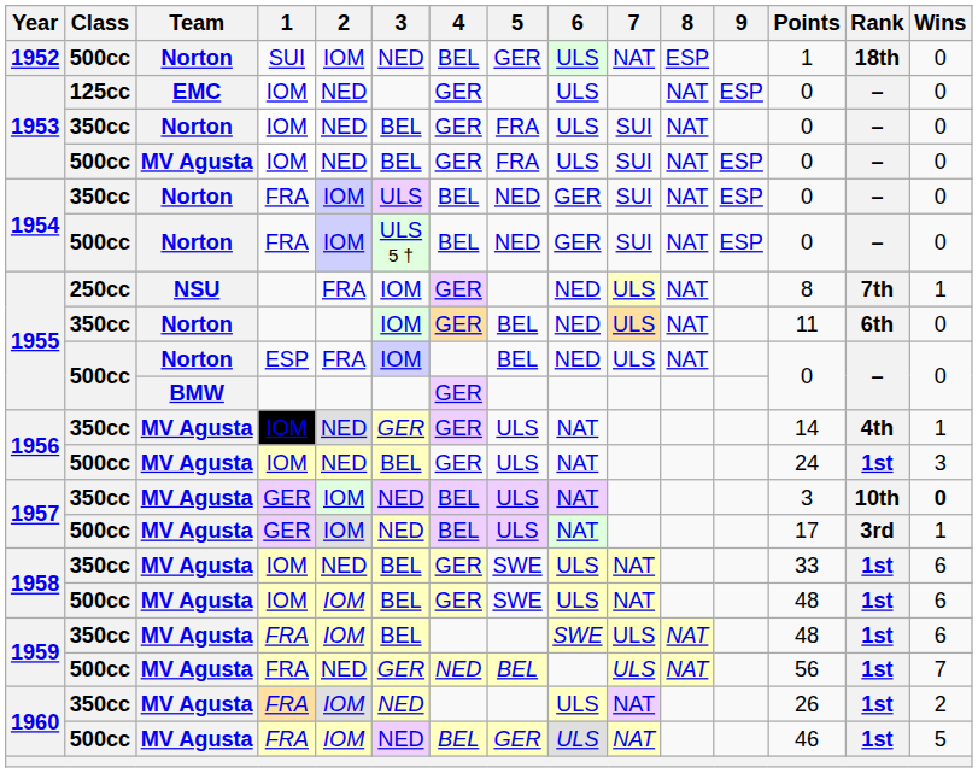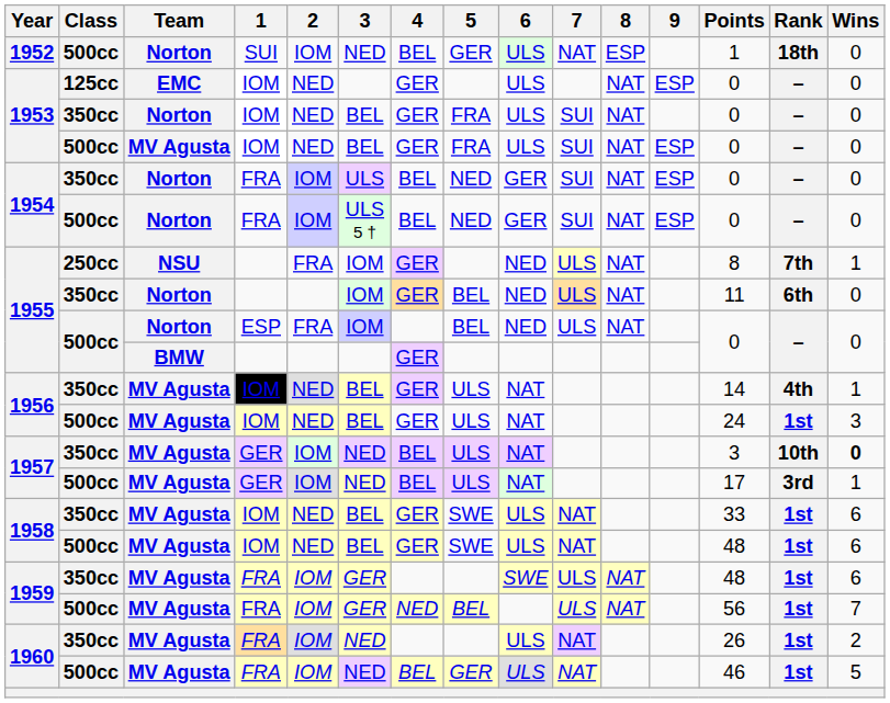 <table class="wikitable" style="text-align:center; font-size:90%">
 <tr>
 <th>Year</th>
 <th>Class</th>
 <th>Team</th>
 <th>1</th>
 <th>2</th>
 <th>3</th>
 <th>4</th>
 <th>5</th>
 <th>6</th>
 <th>7</th>
 <th>8</th>
 <th>9</th>
 <th>Points</th>
 <th>Rank</th>
 <th>Wins</th>
 </tr>
 <tr>
 <th><a href='#'>1952</a></th>
 <th>500cc</th>
 <th><a href='#'>Norton</a></th>
 <td><a href='#'>SUI</a></td>
 <td><a href='#'>IOM</a></td>
 <td><a href='#'>NED</a></td>
 <td><a href='#'>BEL</a></td>
 <td><a href='#'>GER</a></td>
 <td style="background:#DFFFDF;"><a href='#'>ULS</a><br></td>
 <td><a href='#'>NAT</a></td>
 <td><a href='#'>ESP</a></td>
 <td></td>
 <td>1</td>
 <th>18th</th>
 <td>0</td>
 </tr>
 <tr>
 <th rowspan=3><a href='#'>1953</a></th>
 <th>125cc</th>
 <th><a href='#'>EMC</a></th>
 <td style="background:#ffffff;"><a href='#'>IOM</a><br></td>
 <td><a href='#'>NED</a></td>
 <td></td>
 <td><a href='#'>GER</a></td>
 <td></td>
 <td><a href='#'>ULS</a></td>
 <td></td>
 <td><a href='#'>NAT</a></td>
 <td><a href='#'>ESP</a></td>
 <td>0</td>
 <th>–</th>
 <td>0</td>
 </tr>
 <tr>
 <th>350cc</th>
 <th><a href='#'>Norton</a></th>
 <td style="background:#ffffff;"><a href='#'>IOM</a><br></td>
 <td><a href='#'>NED</a></td>
 <td><a href='#'>BEL</a></td>
 <td><a href='#'>GER</a></td>
 <td><a href='#'>FRA</a></td>
 <td><a href='#'>ULS</a></td>
 <td><a href='#'>SUI</a></td>
 <td><a href='#'>NAT</a></td>
 <td></td>
 <td>0</td>
 <th>–</th>
 <td>0</td>
 </tr>
 <tr>
 <th>500cc</th>
 <th><a href='#'>MV Agusta</a></th>
 <td style="background:#ffffff;"><a href='#'>IOM</a><br></td>
 <td><a href='#'>NED</a></td>
 <td><a href='#'>BEL</a></td>
 <td><a href='#'>GER</a></td>
 <td><a href='#'>FRA</a></td>
 <td><a href='#'>ULS</a></td>
 <td><a href='#'>SUI</a></td>
 <td><a href='#'>NAT</a></td>
 <td><a href='#'>ESP</a></td>
 <td>0</td>
 <th>–</th>
 <td>0</td>
 </tr>
 <tr>
 <th rowspan=2><a href='#'>1954</a></th>
 <th>350cc</th>
 <th><a href='#'>Norton</a></th>
 <td><a href='#'>FRA</a></td>
 <td style="background:#CFCFFF;"><a href='#'>IOM</a><br></td>
 <td style="background:#efcfff;"><a href='#'>ULS</a><br></td>
 <td><a href='#'>BEL</a></td>
 <td><a href='#'>NED</a></td>
 <td><a href='#'>GER</a></td>
 <td><a href='#'>SUI</a></td>
 <td><a href='#'>NAT</a></td>
 <td><a href='#'>ESP</a></td>
 <td>0</td>
 <th>–</th>
 <td>0</td>
 </tr>
 <tr>
 <th>500cc</th>
 <th><a href='#'>Norton</a></th>
 <td><a href='#'>FRA</a></td>
 <td style="background:#CFCFFF;"><a href='#'>IOM</a><br></td>
 <td style="background:#dfffdf;"><a href='#'>ULS</a> <br><small>5 †</small></td>
 <td><a href='#'>BEL</a></td>
 <td><a href='#'>NED</a></td>
 <td><a href='#'>GER</a></td>
 <td><a href='#'>SUI</a></td>
 <td><a href='#'>NAT</a></td>
 <td><a href='#'>ESP</a></td>
 <td>0</td>
 <th>–</th>
 <td>0</td>
 </tr>
 <tr>
 <th rowspan=4><a href='#'>1955</a></th>
 <th>250cc</th>
 <th><a href='#'>NSU</a></th>
 <td></td>
 <td><a href='#'>FRA</a></td>
 <td><a href='#'>IOM</a></td>
 <td style="background:#efcfff;"><a href='#'>GER</a><br></td>
 <td></td>
 <td><a href='#'>NED</a></td>
 <td style="background:#FFFFBF;"><a href='#'>ULS</a><br></td>
 <td><a href='#'>NAT</a></td>
 <td></td>
 <td>8</td>
 <th>7th</th>
 <td>1</td>
 </tr>
 <tr>
 <th>350cc</th>
 <th><a href='#'>Norton</a></th>
 <td></td>
 <td></td>
 <td style="background:#DFFFDF;"><a href='#'>IOM</a><br></td>
 <td style="background:#FFDF9F;"><a href='#'>GER</a><br></td>
 <td><a href='#'>BEL</a></td>
 <td><a href='#'>NED</a></td>
 <td style="background:#FFDF9F;"><a href='#'>ULS</a><br></td>
 <td><a href='#'>NAT</a></td>
 <td></td>
 <td>11</td>
 <th>6th</th>
 <td>0</td>
 </tr>
 <tr>
 <th rowspan=2>500cc</th>
 <th><a href='#'>Norton</a></th>
 <td><a href='#'>ESP</a></td>
 <td><a href='#'>FRA</a></td>
 <td style="background:#CFCFFF;"><a href='#'>IOM</a><br></td>
 <td></td>
 <td><a href='#'>BEL</a></td>
 <td><a href='#'>NED</a></td>
 <td><a href='#'>ULS</a></td>
 <td><a href='#'>NAT</a></td>
 <td></td>
 <td rowspan=2>0</td>
 <th rowspan=2>–</th>
 <td rowspan=2>0</td>
 </tr>
 <tr>
 <th><a href='#'>BMW</a></th>
 <td></td>
 <td></td>
 <td></td>
 <td style="background:#efcfff;"><a href='#'>GER</a><br></td>
 <td></td>
 <td></td>
 <td></td>
 <td></td>
 <td></td>
 </tr>
 <tr>
 <th rowspan=2><a href='#'>1956</a></th>
 <th>350cc</th>
 <th><a href='#'>MV Agusta</a></th>
 <td style="background:#000000; color:white"><a href='#'><span>IOM</span></a><br></td>
 <td style="background:#DFDFDF;"><a href='#'>NED</a><br></td>
-<td style="background:#FFFFBF;"><em><a href='#'>GER</a></em><br></td>
+<td style="background:#FFFFBF;"><a href='#'>BEL</a><br></td>
 <td style="background:#efcfff;"><a href='#'>GER</a><br></td>
 <td><a href='#'>ULS</a></td>
 <td><a href='#'>NAT</a></td>
 <td></td>
 <td></td>
 <td></td>
 <td>14</td>
 <th>4th</th>
 <td>1</td>
 </tr>
 <tr>
 <th>500cc</th>
 <th><a href='#'>MV Agusta</a></th>
 <td style="background:#FFFFBF;"><a href='#'>IOM</a><br></td>
 <td style="background:#FFFFBF;"><a href='#'>NED</a><br></td>
 <td style="background:#FFFFBF;"><a href='#'>BEL</a><br></td>
 <td><a href='#'>GER</a></td>
 <td><a href='#'>ULS</a></td>
 <td><a href='#'>NAT</a></td>
 <td></td>
 <td></td>
 <td></td>
 <td>24</td>
 <th><a href='#'>1st</a></th>
 <td>3</td>
 </tr>
 <tr>
 <th rowspan=2><a href='#'>1957</a></th>
 <th>350cc</th>
 <th><a href='#'>MV Agusta</a></th>
 <td style="background:#efcfff;"><a href='#'>GER</a><br></td>
 <td style="background:#DFFFDF;"><a href='#'>IOM</a><br></td>
 <td style="background:#efcfff;"><a href='#'>NED</a><br></td>
 <td style="background:#efcfff;"><a href='#'>BEL</a><br></td>
 <td style="background:#efcfff;"><a href='#'>ULS</a><br></td>
 <td style="background:#efcfff;"><a href='#'>NAT</a><br></td>
 <td></td>
 <td></td>
 <td></td>
 <td>3</td>
 <th>10th</th>
 <td><strong>0</strong></td>
 </tr>
 <tr>
 <th>500cc</th>
 <th><a href='#'>MV Agusta</a></th>
 <td style="background:#efcfff;"><a href='#'>GER</a><br></td>
 <td style="background:#DFDFDF;"><a href='#'>IOM</a><br></td>
 <td style="background:#FFFFBF;"><a href='#'>NED</a><br></td>
 <td style="background:#efcfff;"><a href='#'>BEL</a><br></td>
 <td style="background:#efcfff;"><a href='#'>ULS</a><br></td>
 <td style="background:#DFFFDF;"><a href='#'>NAT</a><br></td>
 <td></td>
 <td></td>
 <td></td>
 <td>17</td>
 <th>3rd</th>
 <td>1</td>
 </tr>
 <tr>
 <th rowspan=2><a href='#'>1958</a></th>
 <th>350cc</th>
 <th><a href='#'>MV Agusta</a></th>
 <td style="background:#FFFFBF;"><a href='#'>IOM</a><br></td>
 <td style="background:#FFFFBF;"><a href='#'>NED</a><br></td>
 <td style="background:#FFFFBF;"><a href='#'>BEL</a><br></td>
 <td style="background:#FFFFBF;"><a href='#'>GER</a><br></td>
 <td><a href='#'>SWE</a></td>
 <td style="background:#FFFFBF;"><a href='#'>ULS</a><br></td>
 <td style="background:#FFFFBF;"><a href='#'>NAT</a><br></td>
 <td></td>
 <td></td>
 <td>33</td>
 <th><a href='#'>1st</a></th>
 <td>6</td>
 </tr>
 <tr>
 <th>500cc</th>
 <th><a href='#'>MV Agusta</a></th>
 <td style="background:#FFFFBF;"><a href='#'>IOM</a><br></td>
-<td style="background:#FFFFBF;"><em><a href='#'>IOM</a></em><br></td>
+<td style="background:#FFFFBF;"><a href='#'>NED</a><br></td>
 <td style="background:#FFFFBF;"><a href='#'>BEL</a><br></td>
 <td style="background:#FFFFBF;"><a href='#'>GER</a><br></td>
 <td><a href='#'>SWE</a></td>
 <td style="background:#FFFFBF;"><a href='#'>ULS</a><br></td>
 <td style="background:#FFFFBF;"><a href='#'>NAT</a><br></td>
 <td></td>
 <td></td>
 <td>48</td>
 <th><a href='#'>1st</a></th>
 <td>6</td>
 </tr>
 <tr>
 <th rowspan=2><a href='#'>1959</a></th>
 <th>350cc</th>
 <th><a href='#'>MV Agusta</a></th>
 <td style="background:#FFFFBF;"><em><a href='#'>FRA</a></em><br></td>
 <td style="background:#FFFFBF;"><em><a href='#'>IOM</a></em><br></td>
-<td style="background:#FFFFBF;"><a href='#'>BEL</a><br></td>
+<td style="background:#FFFFBF;"><em><a href='#'>GER</a></em><br></td>
 <td></td>
 <td></td>
 <td style="background:#FFFFBF;"><em><a href='#'>SWE</a></em><br></td>
 <td style="background:#FFFFBF;"><a href='#'>ULS</a><br></td>
 <td style="background:#FFFFBF;"><em><a href='#'>NAT</a></em><br></td>
 <td></td>
 <td>48</td>
 <th><a href='#'>1st</a></th>
 <td>6</td>
 </tr>
 <tr>
 <th>500cc</th>
 <th><a href='#'>MV Agusta</a></th>
 <td style="background:#FFFFBF;"><a href='#'>FRA</a><br></td>
-<td style="background:#FFFFBF;"><a href='#'>NED</a><br></td>
+<td style="background:#FFFFBF;"><em><a href='#'>IOM</a></em><br></td>
 <td style="background:#FFFFBF;"><em><a href='#'>GER</a></em><br></td>
 <td style="background:#FFFFBF;"><em><a href='#'>NED</a></em><br></td>
 <td style="background:#FFFFBF;"><em><a href='#'>BEL</a></em><br></td>
 <td></td>
 <td style="background:#FFFFBF;"><em><a href='#'>ULS</a></em><br></td>
 <td style="background:#FFFFBF;"><em><a href='#'>NAT</a></em><br></td>
 <td></td>
 <td>56</td>
 <th><a href='#'>1st</a></th>
 <td>7</td>
 </tr>
 <tr>
 <th rowspan=2><a href='#'>1960</a></th>
 <th>350cc</th>
 <th><a href='#'>MV Agusta</a></th>
 <td style="background:#FFDF9F;"><em><a href='#'>FRA</a></em><br></td>
 <td style="background:#DFDFDF;"><em><a href='#'>IOM</a></em><br></td>
 <td style="background:#FFFFBF;"><em><a href='#'>NED</a></em><br></td>
 <td></td>
 <td></td>
 <td style="background:#FFFFBF;"><a href='#'>ULS</a><br></td>
 <td style="background:#efcfff;"><a href='#'>NAT</a><br></td>
 <td></td>
 <td></td>
 <td>26</td>
 <th><a href='#'>1st</a></th>
 <td>2</td>
 </tr>
 <tr>
 <th>500cc</th>
 <th><a href='#'>MV Agusta</a></th>
 <td style="background:#FFFFBF;"><em><a href='#'>FRA</a></em><br></td>
 <td style="background:#FFFFBF;"><em><a href='#'>IOM</a></em><br></td>
 <td style="background:#efcfff;"><a href='#'>NED</a><br></td>
 <td style="background:#FFFFBF;"><em><a href='#'>BEL</a></em><br></td>
 <td style="background:#FFFFBF;"><em><a href='#'>GER</a></em><br></td>
 <td style="background:#DFDFDF;"><em><a href='#'>ULS</a></em><br></td>
 <td style="background:#FFFFBF;"><em><a href='#'>NAT</a></em><br></td>
 <td></td>
 <td></td>
 <td>46</td>
 <th><a href='#'>1st</a></th>
 <td>5</td>
 </tr>
 <tr>
 <th colspan="15"></th>
 </tr>
 </table>
